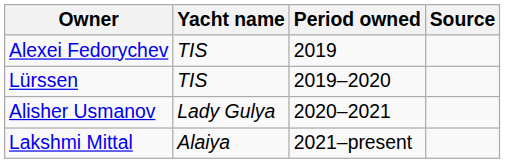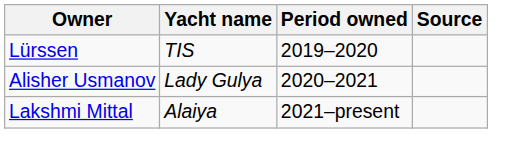 <table class="wikitable sortable">
 <tr>
 <th>Owner</th>
 <th>Yacht name</th>
 <th>Period owned</th>
 <th>Source</th>
-</tr>
-<tr>
-<td><a href='#'>Alexei Fedorychev</a></td>
-<td><em>TIS</em></td>
-<td>2019</td>
-<td></td>
 </tr>
 <tr>
 <td><a href='#'>Lürssen</a></td>
 <td><em>TIS</em></td>
 <td>2019–2020</td>
 <td></td>
 </tr>
 <tr>
 <td><a href='#'>Alisher Usmanov</a></td>
 <td><em>Lady Gulya</em></td>
 <td>2020–2021</td>
 <td></td>
 </tr>
 <tr>
 <td><a href='#'>Lakshmi Mittal</a></td>
 <td><em>Alaiya</em></td>
 <td>2021–present</td>
 <td></td>
 </tr>
 </table>
